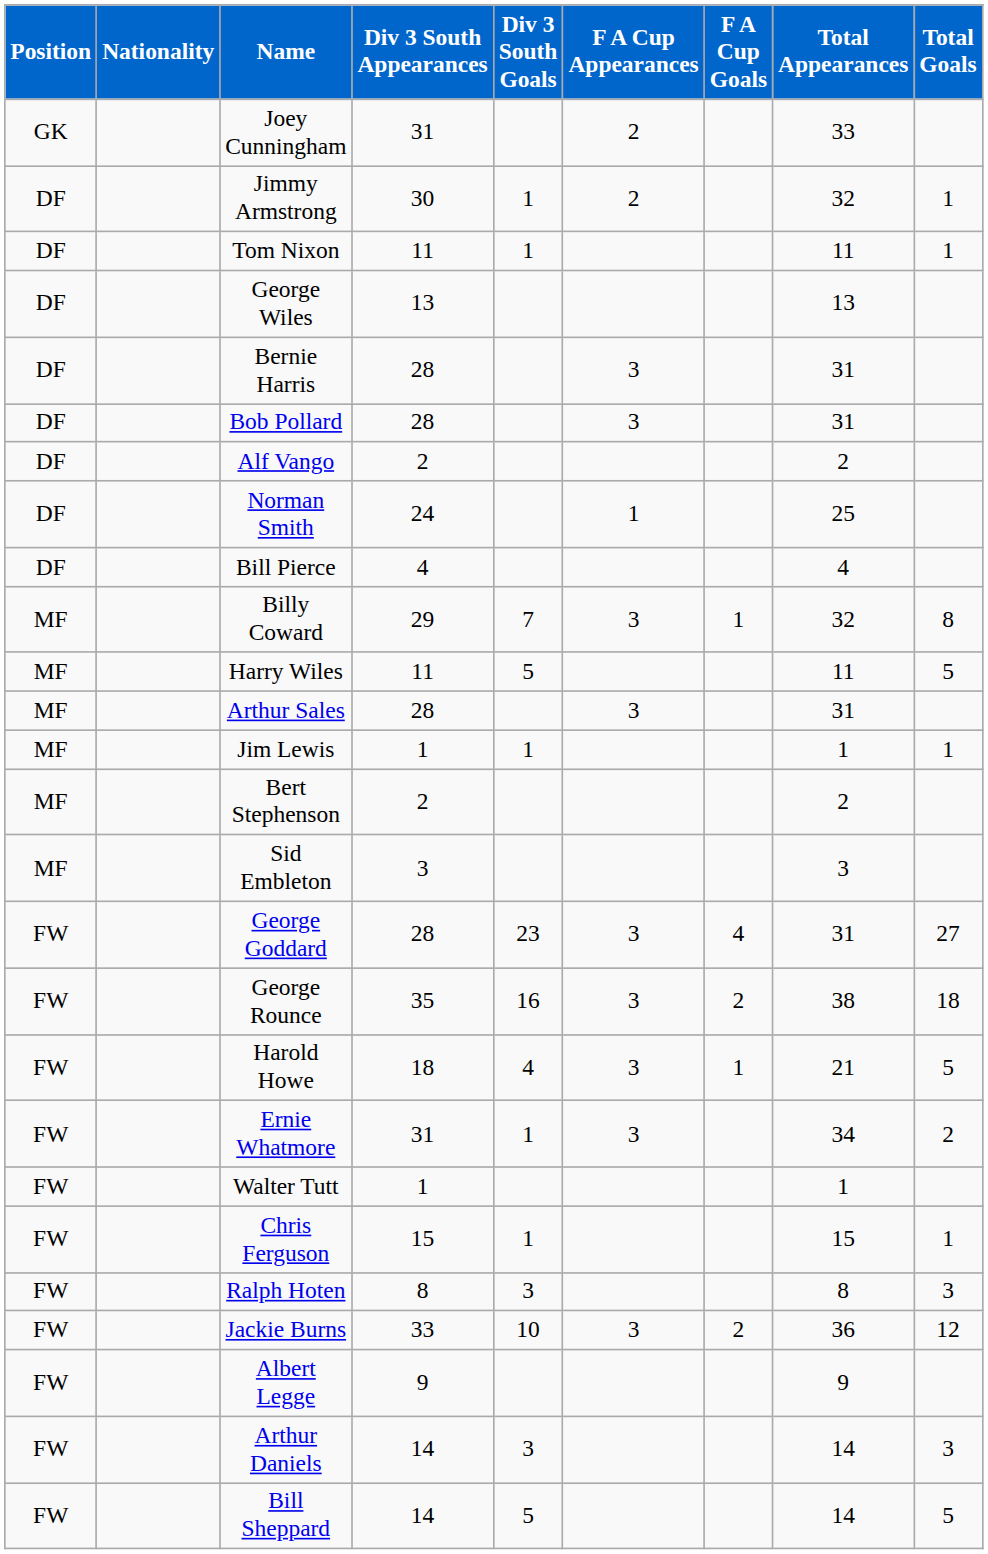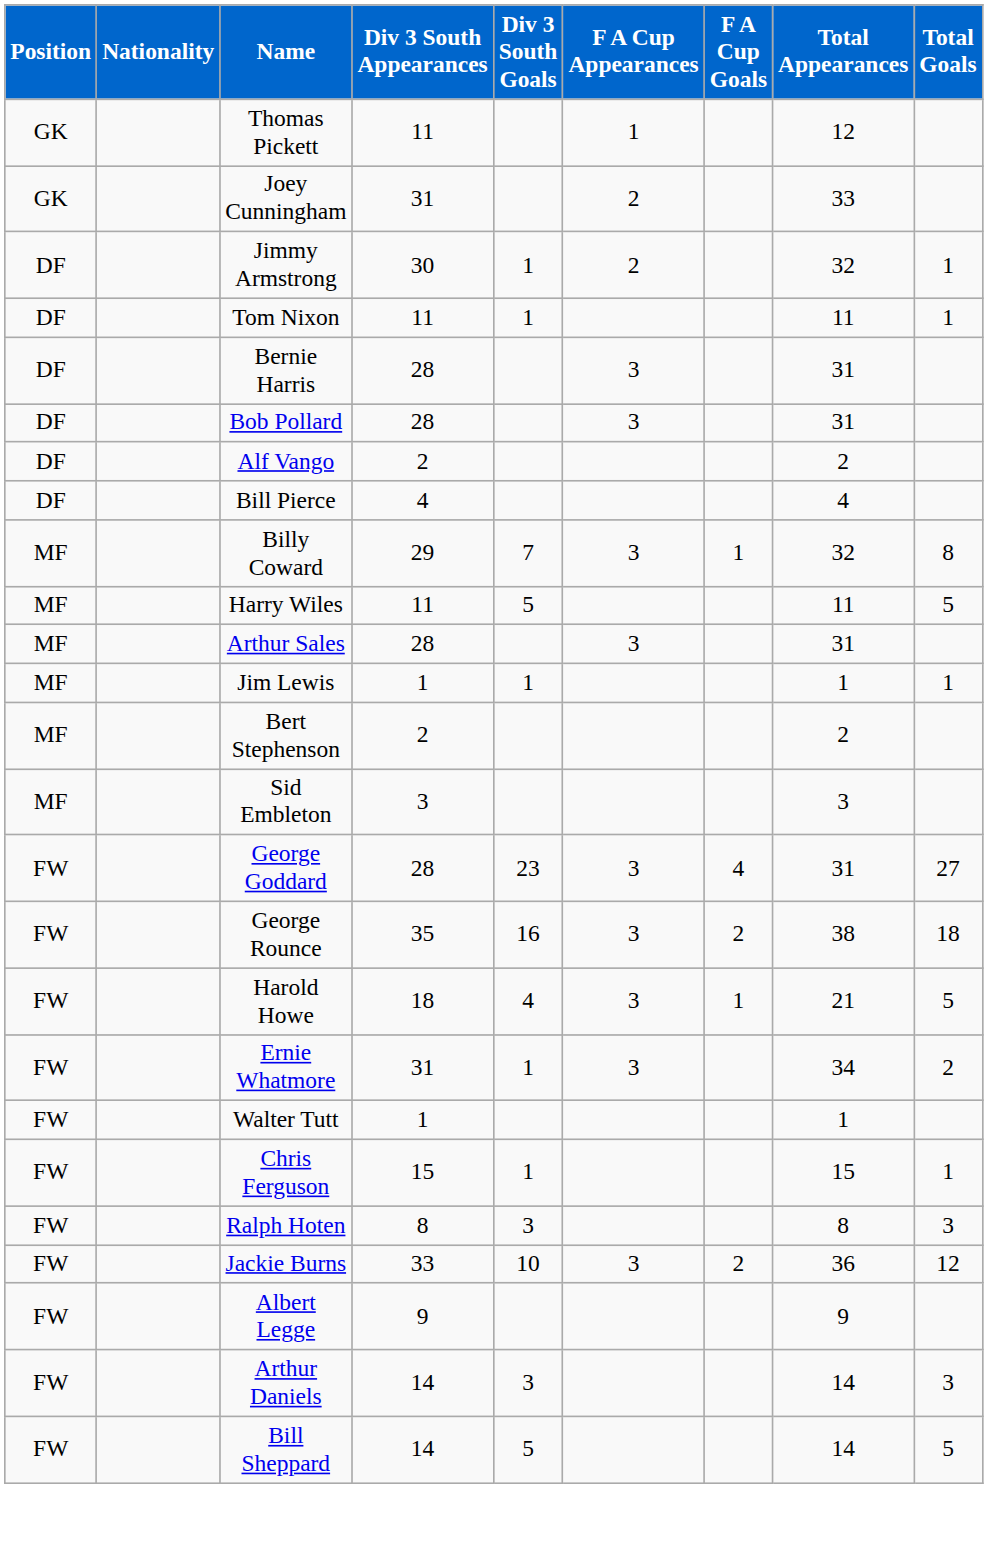 <table class="wikitable" style="text-align:center; font-size:90%; width:90%;">
 <tr>
 <th style="background:#0066CC; color:#FFFFFF; text-align:center;">Position</th>
 <th style="background:#0066CC; color:#FFFFFF; text-align:center;">Nationality</th>
 <th style="background:#0066CC; color:#FFFFFF; text-align:center;"><strong>Name</strong></th>
 <th style="background:#0066CC; color:#FFFFFF; text-align:center;">Div 3 South Appearances</th>
 <th style="background:#0066CC; color:#FFFFFF; text-align:center;">Div 3 South Goals</th>
 <th style="background:#0066CC; color:#FFFFFF; text-align:center;">F A Cup Appearances</th>
 <th style="background:#0066CC; color:#FFFFFF; text-align:center;">F A Cup Goals</th>
 <th style="background:#0066CC; color:#FFFFFF; text-align:center;">Total Appearances</th>
 <th style="background:#0066CC; color:#FFFFFF; text-align:center;">Total Goals</th>
+</tr>
+<tr>
+<td>GK</td>
+<td></td>
+<td>Thomas Pickett</td>
+<td>11</td>
+<td></td>
+<td>1</td>
+<td></td>
+<td>12</td>
+<td></td>
 </tr>
 <tr>
 <td>GK</td>
 <td></td>
 <td>Joey Cunningham</td>
 <td>31</td>
 <td></td>
 <td>2</td>
 <td></td>
 <td>33</td>
 <td></td>
 </tr>
 <tr>
 <td>DF</td>
 <td></td>
 <td>Jimmy Armstrong</td>
 <td>30</td>
 <td>1</td>
 <td>2</td>
 <td></td>
 <td>32</td>
 <td>1</td>
 </tr>
 <tr>
 <td>DF</td>
 <td></td>
 <td>Tom Nixon</td>
 <td>11</td>
 <td>1</td>
 <td></td>
 <td></td>
 <td>11</td>
 <td>1</td>
 </tr>
 <tr>
 <td>DF</td>
 <td></td>
-<td>George Wiles</td>
-<td>13</td>
-<td></td>
-<td></td>
-<td></td>
-<td>13</td>
-<td></td>
-</tr>
-<tr>
-<td>DF</td>
-<td></td>
 <td>Bernie Harris</td>
 <td>28</td>
 <td></td>
 <td>3</td>
 <td></td>
 <td>31</td>
 <td></td>
 </tr>
 <tr>
 <td>DF</td>
 <td></td>
 <td><a href='#'>Bob Pollard</a></td>
 <td>28</td>
 <td></td>
 <td>3</td>
 <td></td>
 <td>31</td>
 <td></td>
 </tr>
 <tr>
 <td>DF</td>
 <td></td>
 <td><a href='#'>Alf Vango</a></td>
 <td>2</td>
 <td></td>
 <td></td>
 <td></td>
 <td>2</td>
-<td></td>
-</tr>
-<tr>
-<td>DF</td>
-<td></td>
-<td><a href='#'>Norman Smith</a></td>
-<td>24</td>
-<td></td>
-<td>1</td>
-<td></td>
-<td>25</td>
 <td></td>
 </tr>
 <tr>
 <td>DF</td>
 <td></td>
 <td>Bill Pierce</td>
 <td>4</td>
 <td></td>
 <td></td>
 <td></td>
 <td>4</td>
 <td></td>
 </tr>
 <tr>
 <td>MF</td>
 <td></td>
 <td>Billy Coward</td>
 <td>29</td>
 <td>7</td>
 <td>3</td>
 <td>1</td>
 <td>32</td>
 <td>8</td>
 </tr>
 <tr>
 <td>MF</td>
 <td></td>
 <td>Harry Wiles</td>
 <td>11</td>
 <td>5</td>
 <td></td>
 <td></td>
 <td>11</td>
 <td>5</td>
 </tr>
 <tr>
 <td>MF</td>
 <td></td>
 <td><a href='#'>Arthur Sales</a></td>
 <td>28</td>
 <td></td>
 <td>3</td>
 <td></td>
 <td>31</td>
 <td></td>
 </tr>
 <tr>
 <td>MF</td>
 <td></td>
 <td>Jim Lewis</td>
 <td>1</td>
 <td>1</td>
 <td></td>
 <td></td>
 <td>1</td>
 <td>1</td>
 </tr>
 <tr>
 <td>MF</td>
 <td></td>
 <td>Bert Stephenson</td>
 <td>2</td>
 <td></td>
 <td></td>
 <td></td>
 <td>2</td>
 <td></td>
 </tr>
 <tr>
 <td>MF</td>
 <td></td>
 <td>Sid Embleton</td>
 <td>3</td>
 <td></td>
 <td></td>
 <td></td>
 <td>3</td>
 <td></td>
 </tr>
 <tr>
 <td>FW</td>
 <td></td>
 <td><a href='#'>George Goddard</a></td>
 <td>28</td>
 <td>23</td>
 <td>3</td>
 <td>4</td>
 <td>31</td>
 <td>27</td>
 </tr>
 <tr>
 <td>FW</td>
 <td></td>
 <td>George Rounce</td>
 <td>35</td>
 <td>16</td>
 <td>3</td>
 <td>2</td>
 <td>38</td>
 <td>18</td>
 </tr>
 <tr>
 <td>FW</td>
 <td></td>
 <td>Harold Howe</td>
 <td>18</td>
 <td>4</td>
 <td>3</td>
 <td>1</td>
 <td>21</td>
 <td>5</td>
 </tr>
 <tr>
 <td>FW</td>
 <td></td>
 <td><a href='#'>Ernie Whatmore</a></td>
 <td>31</td>
 <td>1</td>
 <td>3</td>
 <td></td>
 <td>34</td>
 <td>2</td>
 </tr>
 <tr>
 <td>FW</td>
 <td></td>
 <td>Walter Tutt</td>
 <td>1</td>
 <td></td>
 <td></td>
 <td></td>
 <td>1</td>
 <td></td>
 </tr>
 <tr>
 <td>FW</td>
 <td></td>
 <td><a href='#'>Chris Ferguson</a></td>
 <td>15</td>
 <td>1</td>
 <td></td>
 <td></td>
 <td>15</td>
 <td>1</td>
 </tr>
 <tr>
 <td>FW</td>
 <td></td>
 <td><a href='#'>Ralph Hoten</a></td>
 <td>8</td>
 <td>3</td>
 <td></td>
 <td></td>
 <td>8</td>
 <td>3</td>
 </tr>
 <tr>
 <td>FW</td>
 <td></td>
 <td><a href='#'> Jackie Burns</a></td>
 <td>33</td>
 <td>10</td>
 <td>3</td>
 <td>2</td>
 <td>36</td>
 <td>12</td>
 </tr>
 <tr>
 <td>FW</td>
 <td></td>
 <td><a href='#'>Albert Legge</a></td>
 <td>9</td>
 <td></td>
 <td></td>
 <td></td>
 <td>9</td>
 <td></td>
 </tr>
 <tr>
 <td>FW</td>
 <td></td>
 <td><a href='#'>Arthur Daniels</a></td>
 <td>14</td>
 <td>3</td>
 <td></td>
 <td></td>
 <td>14</td>
 <td>3</td>
 </tr>
 <tr>
 <td>FW</td>
 <td></td>
 <td><a href='#'>Bill Sheppard</a></td>
 <td>14</td>
 <td>5</td>
 <td></td>
 <td></td>
 <td>14</td>
 <td>5</td>
 </tr>
 </table>
